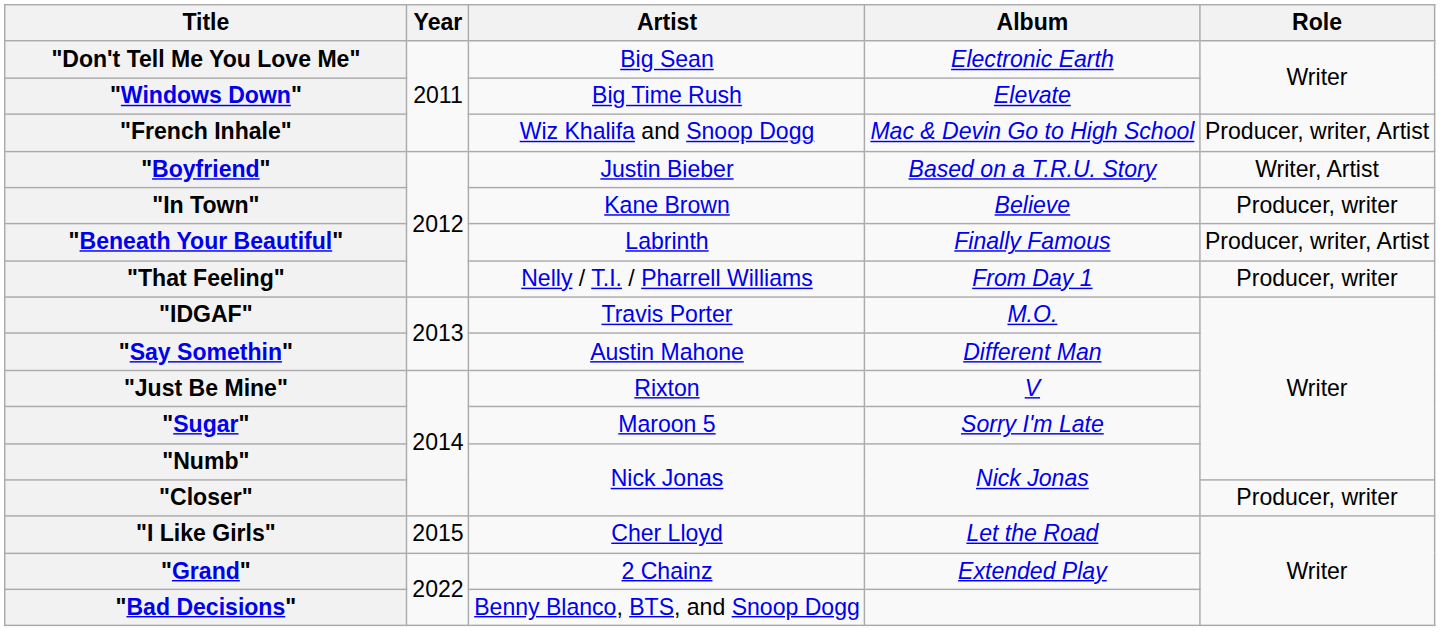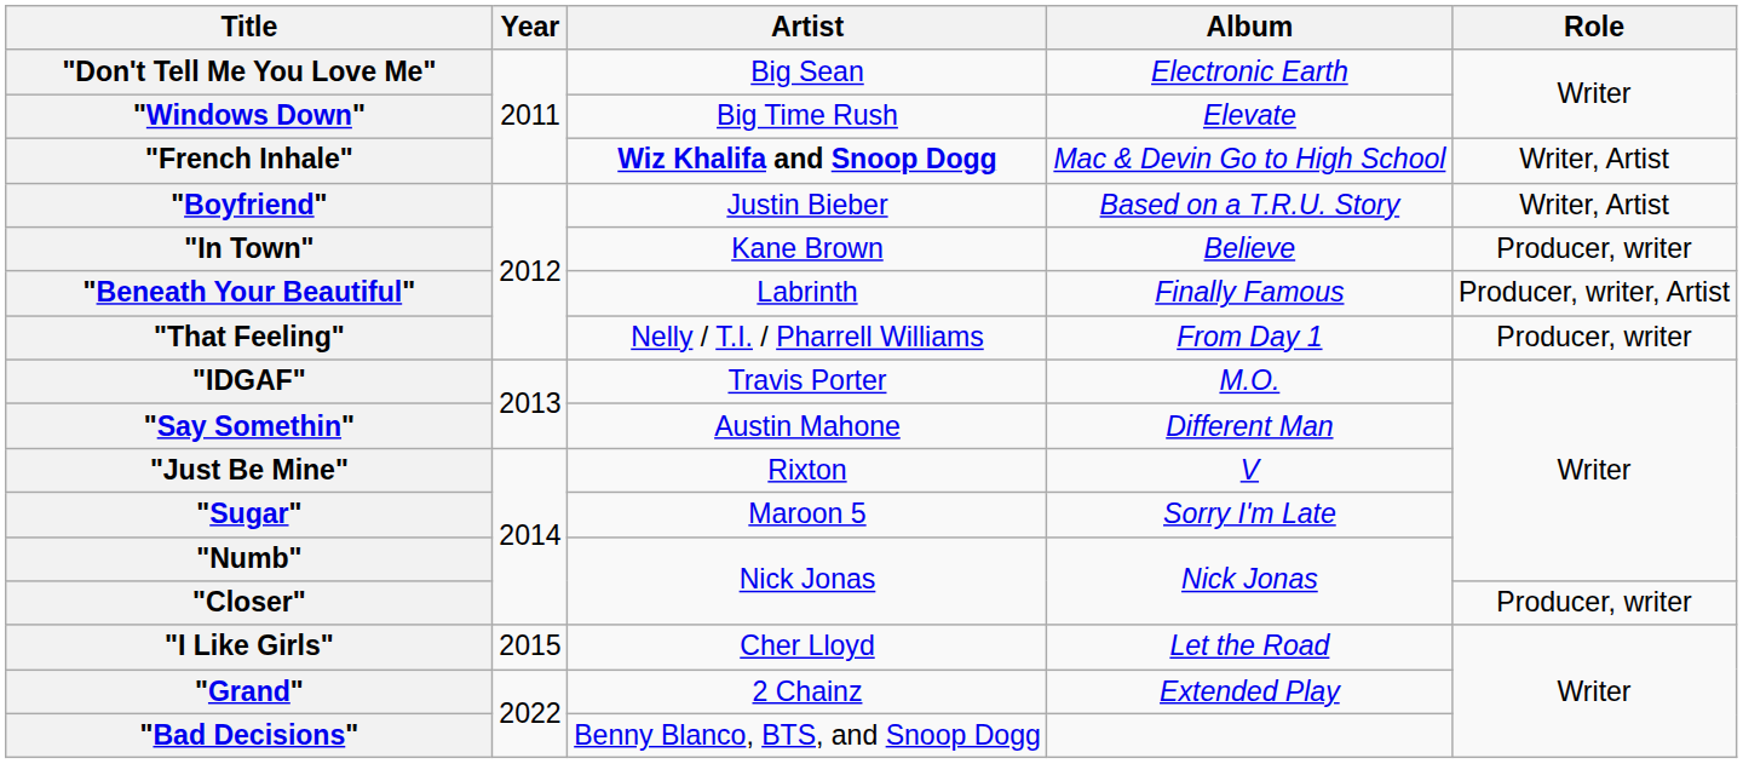 <table class="wikitable plainrowheaders" style="text-align:center;">
 <tr>
 <th scope="col" style="width:17em;">Title</th>
 <th scope="col">Year</th>
 <th scope="col">Artist</th>
 <th scope="col">Album</th>
 <th scope="col">Role</th>
 </tr>
 <tr>
 <th scope="row">"Don't Tell Me You Love Me"</th>
 <td rowspan="3">2011</td>
 <td><a href='#'>Big Sean</a></td>
 <td><em><a href='#'>Electronic Earth</a></em></td>
 <td rowspan="2">Writer</td>
 </tr>
 <tr>
 <th scope="row">"<a href='#'>Windows Down</a>"</th>
 <td><a href='#'>Big Time Rush</a></td>
 <td><em><a href='#'>Elevate</a></em></td>
 </tr>
 <tr>
 <th scope="row">"French Inhale"</th>
-<td><a href='#'>Wiz Khalifa</a> and <a href='#'>Snoop Dogg</a></td>
+<td><strong><a href='#'>Wiz Khalifa</a> and <a href='#'>Snoop Dogg</a></strong></td>
 <td><em><a href='#'>Mac & Devin Go to High School</a></em></td>
-<td>Producer, writer, Artist</td>
+<td>Writer, Artist</td>
 </tr>
 <tr>
 <th scope="row">"<a href='#'>Boyfriend</a>"</th>
 <td rowspan="4">2012</td>
 <td><a href='#'>Justin Bieber</a></td>
 <td><em><a href='#'>Based on a T.R.U. Story</a></em></td>
 <td>Writer, Artist</td>
 </tr>
 <tr>
 <th scope="row">"In Town"</th>
 <td><a href='#'>Kane Brown</a></td>
 <td><em><a href='#'>Believe</a></em></td>
 <td>Producer, writer</td>
 </tr>
 <tr>
 <th scope="row">"<a href='#'>Beneath Your Beautiful</a>"</th>
 <td><a href='#'>Labrinth</a></td>
 <td><em><a href='#'>Finally Famous</a></em></td>
 <td>Producer, writer, Artist</td>
 </tr>
 <tr>
 <th scope="row">"That Feeling"</th>
 <td><a href='#'>Nelly</a> / <a href='#'>T.I.</a> / <a href='#'>Pharrell Williams</a></td>
 <td><em><a href='#'>From Day 1</a></em></td>
 <td>Producer, writer</td>
 </tr>
 <tr>
 <th scope="row">"IDGAF"</th>
 <td rowspan="2">2013</td>
 <td><a href='#'>Travis Porter</a></td>
 <td><em><a href='#'>M.O.</a></em></td>
 <td rowspan="5">Writer</td>
 </tr>
 <tr>
 <th scope="row">"<a href='#'>Say Somethin</a>"</th>
 <td><a href='#'>Austin Mahone</a></td>
 <td><em><a href='#'>Different Man</a></em></td>
 </tr>
 <tr>
 <th scope="row">"Just Be Mine"</th>
 <td rowspan="4">2014</td>
 <td><a href='#'>Rixton</a></td>
 <td><em><a href='#'>V</a></em></td>
 </tr>
 <tr>
 <th scope="row">"<a href='#'>Sugar</a>"</th>
 <td><a href='#'>Maroon 5</a></td>
 <td><em><a href='#'>Sorry I'm Late</a></em></td>
 </tr>
 <tr>
 <th scope="row">"Numb"</th>
 <td rowspan="2"><a href='#'>Nick Jonas</a></td>
 <td rowspan="2"><em><a href='#'>Nick Jonas</a></em></td>
 </tr>
 <tr>
 <th scope="row">"Closer"</th>
 <td>Producer, writer</td>
 </tr>
 <tr>
 <th scope="row">"I Like Girls"</th>
 <td>2015</td>
 <td><a href='#'>Cher Lloyd</a></td>
 <td><em><a href='#'>Let the Road</a></em></td>
 <td rowspan="3">Writer</td>
 </tr>
 <tr>
 <th scope="row">"<a href='#'>Grand</a>"</th>
 <td rowspan="2">2022</td>
 <td><a href='#'>2 Chainz</a></td>
 <td><em><a href='#'>Extended Play</a></em></td>
 </tr>
 <tr>
 <th scope="row">"<a href='#'>Bad Decisions</a>"</th>
 <td><a href='#'>Benny Blanco</a>, <a href='#'>BTS</a>, and <a href='#'>Snoop Dogg</a></td>
 <td></td>
 </tr>
 </table>
